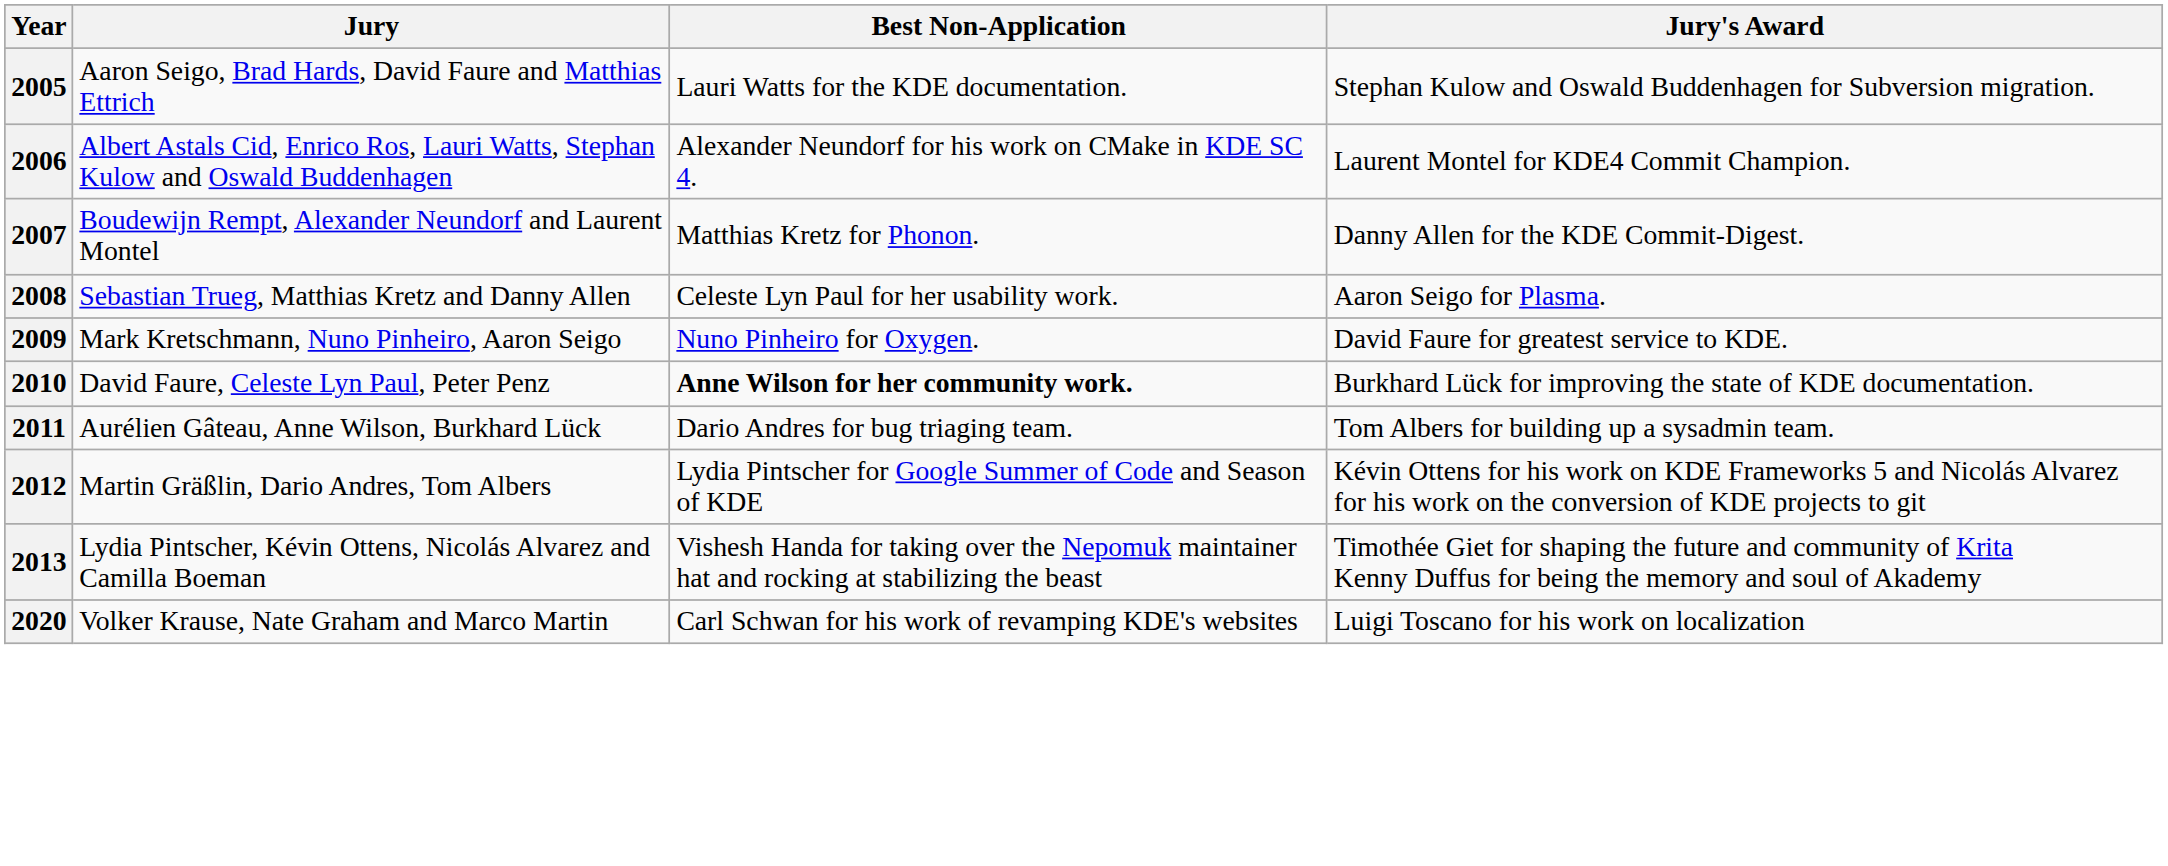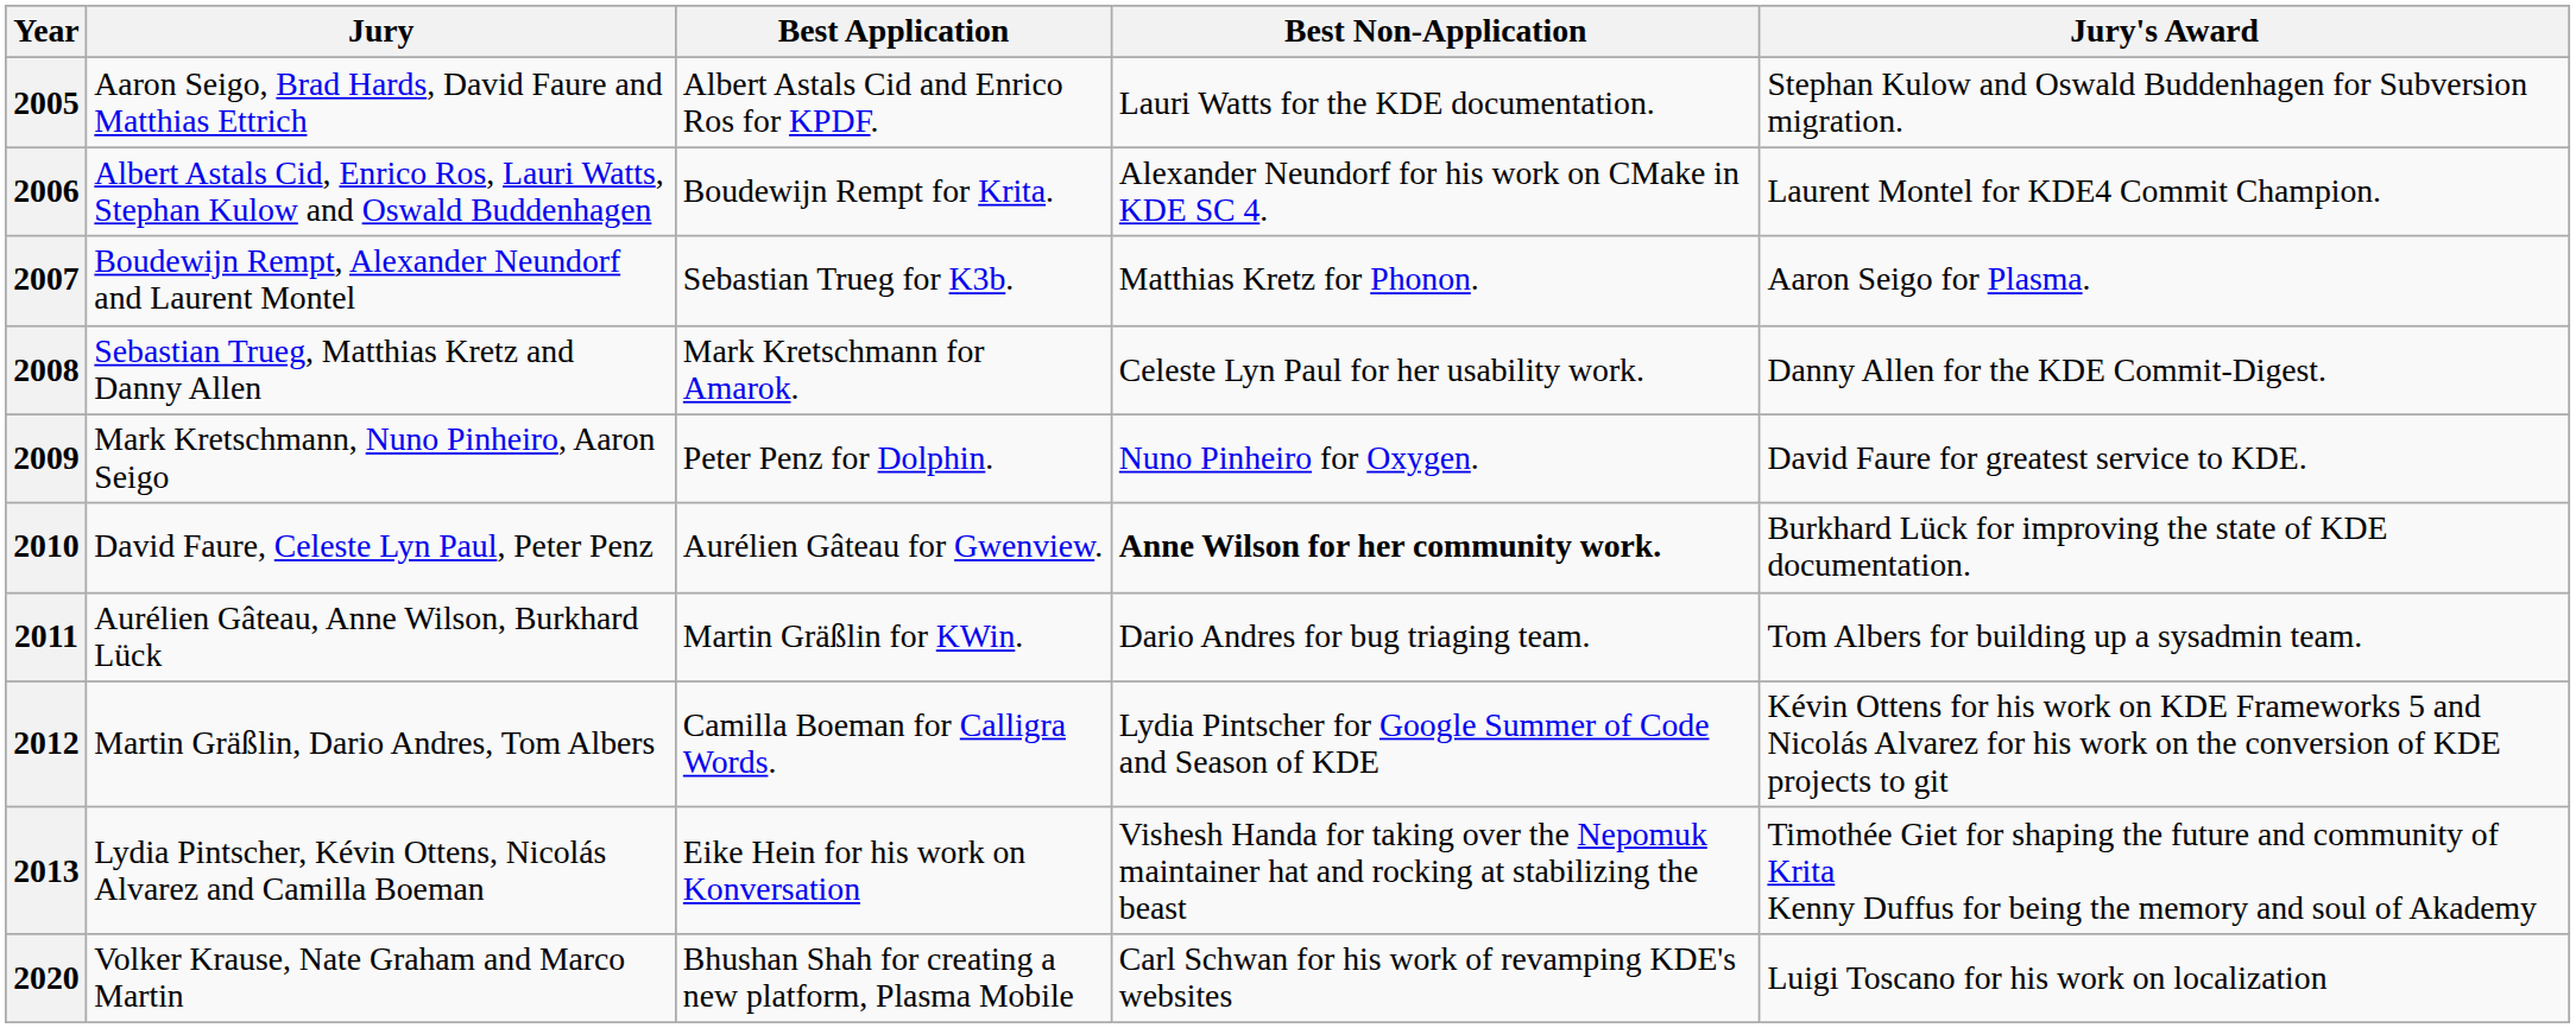 <table - class="wikitable">
 <tr style="background:#efefef;">
 <th>Year</th>
 <th>Jury</th>
+<th>Best Application</th>
 <th>Best Non-Application</th>
 <th>Jury's Award</th>
 </tr>
 <tr>
 <th>2005</th>
 <td>Aaron Seigo, <a href='#'>Brad Hards</a>, David Faure and <a href='#'>Matthias Ettrich</a></td>
+<td>Albert Astals Cid and Enrico Ros for <a href='#'>KPDF</a>.</td>
 <td>Lauri Watts for the KDE documentation.</td>
 <td>Stephan Kulow and Oswald Buddenhagen for Subversion migration.</td>
 </tr>
 <tr>
 <th>2006</th>
 <td><a href='#'>Albert Astals Cid</a>, <a href='#'>Enrico Ros</a>, <a href='#'>Lauri Watts</a>, <a href='#'>Stephan Kulow</a> and <a href='#'>Oswald Buddenhagen</a></td>
+<td>Boudewijn Rempt for <a href='#'>Krita</a>.</td>
 <td>Alexander Neundorf for his work on CMake in <a href='#'>KDE SC 4</a>.</td>
 <td>Laurent Montel for KDE4 Commit Champion.</td>
 </tr>
 <tr>
 <th>2007</th>
 <td><a href='#'>Boudewijn Rempt</a>, <a href='#'>Alexander Neundorf</a> and Laurent Montel</td>
+<td>Sebastian Trueg for <a href='#'>K3b</a>.</td>
 <td>Matthias Kretz for <a href='#'>Phonon</a>.</td>
-<td>Danny Allen for the KDE Commit-Digest.</td>
+<td>Aaron Seigo for <a href='#'>Plasma</a>.</td>
 </tr>
 <tr>
 <th>2008</th>
 <td><a href='#'>Sebastian Trueg</a>, Matthias Kretz and Danny Allen</td>
+<td>Mark Kretschmann for <a href='#'>Amarok</a>.</td>
 <td>Celeste Lyn Paul for her usability work.</td>
-<td>Aaron Seigo for <a href='#'>Plasma</a>.</td>
+<td>Danny Allen for the KDE Commit-Digest.</td>
 </tr>
 <tr>
 <th>2009</th>
 <td>Mark Kretschmann, <a href='#'>Nuno Pinheiro</a>, Aaron Seigo</td>
+<td>Peter Penz for <a href='#'>Dolphin</a>.</td>
 <td><a href='#'>Nuno Pinheiro</a> for <a href='#'>Oxygen</a>.</td>
 <td>David Faure for greatest service to KDE.</td>
 </tr>
 <tr>
 <th>2010</th>
 <td>David Faure, <a href='#'>Celeste Lyn Paul</a>, Peter Penz</td>
+<td>Aurélien Gâteau for <a href='#'>Gwenview</a>.</td>
 <td><strong>Anne Wilson for her community work.</strong></td>
 <td>Burkhard Lück for improving the state of KDE documentation.</td>
 </tr>
 <tr>
 <th>2011</th>
 <td>Aurélien Gâteau, Anne Wilson, Burkhard Lück</td>
+<td>Martin Gräßlin for <a href='#'>KWin</a>.</td>
 <td>Dario Andres for bug triaging team.</td>
 <td>Tom Albers for building up a sysadmin team.</td>
 </tr>
 <tr>
 <th>2012</th>
 <td>Martin Gräßlin, Dario Andres, Tom Albers</td>
+<td>Camilla Boeman for <a href='#'>Calligra Words</a>.</td>
 <td>Lydia Pintscher for <a href='#'>Google Summer of Code</a> and Season of KDE</td>
 <td>Kévin Ottens for his work on KDE Frameworks 5 and Nicolás Alvarez for his work on the conversion of KDE projects to git</td>
 </tr>
 <tr>
 <th>2013</th>
 <td>Lydia Pintscher, Kévin Ottens, Nicolás Alvarez and Camilla Boeman</td>
+<td>Eike Hein for his work on <a href='#'>Konversation</a></td>
 <td>Vishesh Handa for taking over the <a href='#'>Nepomuk</a> maintainer hat and rocking at stabilizing the beast</td>
 <td>Timothée Giet for shaping the future and community of <a href='#'>Krita</a><br>Kenny Duffus for being the memory and soul of Akademy</td>
 </tr>
 <tr>
 <th>2020</th>
 <td>Volker Krause, Nate Graham and Marco Martin</td>
+<td>Bhushan Shah for creating a new platform, Plasma Mobile</td>
 <td>Carl Schwan for his work of revamping KDE's websites</td>
 <td>Luigi Toscano for his work on localization</td>
 </tr>
 </table>
